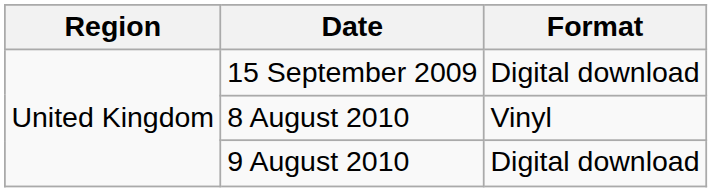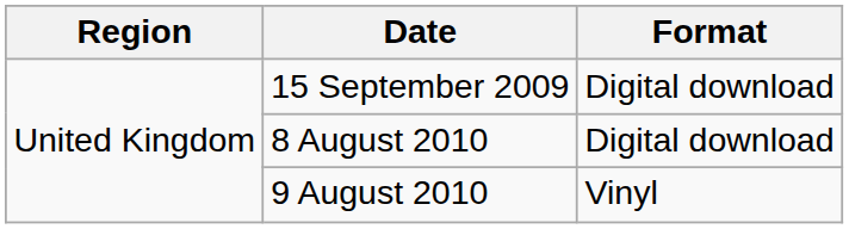 <table class=wikitable>
 <tr>
 <th>Region</th>
 <th>Date</th>
 <th>Format</th>
 </tr>
 <tr>
 <td align="center" rowspan="3">United Kingdom</td>
 <td>15 September 2009</td>
 <td>Digital download</td>
 </tr>
 <tr>
 <td>8 August 2010</td>
-<td>Vinyl</td>
+<td>Digital download</td>
 </tr>
 <tr>
 <td>9 August 2010</td>
-<td>Digital download</td>
+<td>Vinyl</td>
 </tr>
 </table>
